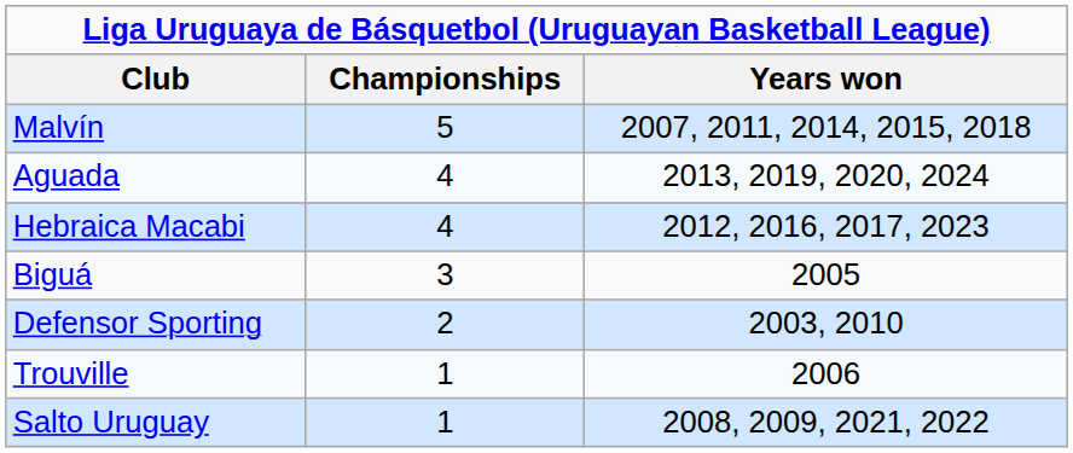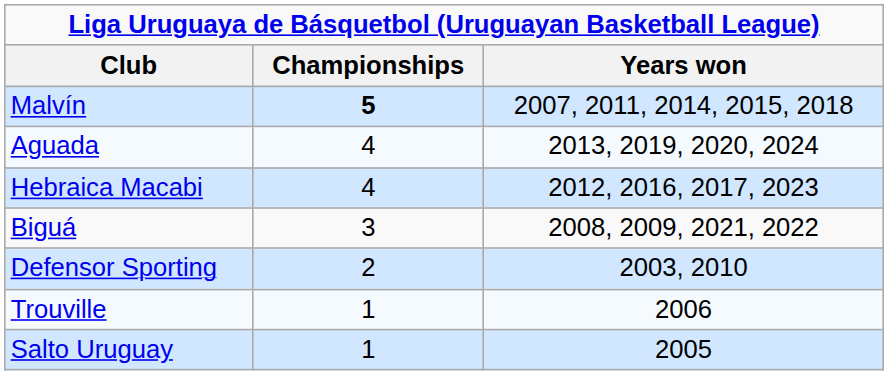 <table class="wikitable sortable"  style="text-align:left" width="550px">
 <tr>
 <td align=center colspan=4><strong><a href='#'>Liga Uruguaya de Básquetbol (Uruguayan Basketball League)</a></strong></td>
 </tr>
 <tr align=center bgcolor=#DDDDDD style="color:Black;">
 <th><strong>Club</strong></th>
 <th><strong>Championships</strong></th>
 <th><strong>Years won</strong></th>
 </tr>
 <tr align=left bgcolor=#D0E7FF>
 <td> <a href='#'>Malvín</a></td>
-<td align=center>5</td>
+<td align=center><strong>5</strong></td>
 <td align=center>2007, 2011, 2014, 2015, 2018</td>
 </tr>
 <tr align=left bgcolor=#F5FAFF>
 <td> <a href='#'>Aguada</a></td>
 <td align=center>4</td>
 <td align=center>2013, 2019, 2020, 2024</td>
 </tr>
 <tr align=left bgcolor=#D0E7FF>
 <td> <a href='#'>Hebraica Macabi</a></td>
 <td align=center>4</td>
 <td align=center>2012, 2016, 2017, 2023</td>
 </tr>
 <tr align=left bgcolor=>
 <td> <a href='#'>Biguá</a></td>
 <td align=center>3</td>
-<td align=center>2005</td>
+<td align=center>2008, 2009, 2021, 2022</td>
 </tr>
 <tr align=left bgcolor=#D0E7FF>
 <td><a href='#'>Defensor Sporting</a></td>
 <td align=center>2</td>
 <td align=center>2003, 2010</td>
 </tr>
 <tr align=left bgcolor=#F5FAFF>
 <td> <a href='#'>Trouville</a></td>
 <td align=center>1</td>
 <td align=center>2006</td>
 </tr>
 <tr align=left bgcolor=#D0E7FF>
 <td> <a href='#'>Salto Uruguay</a></td>
 <td align=center>1</td>
-<td align=center>2008, 2009, 2021, 2022</td>
+<td align=center>2005</td>
 </tr>
 </table>
